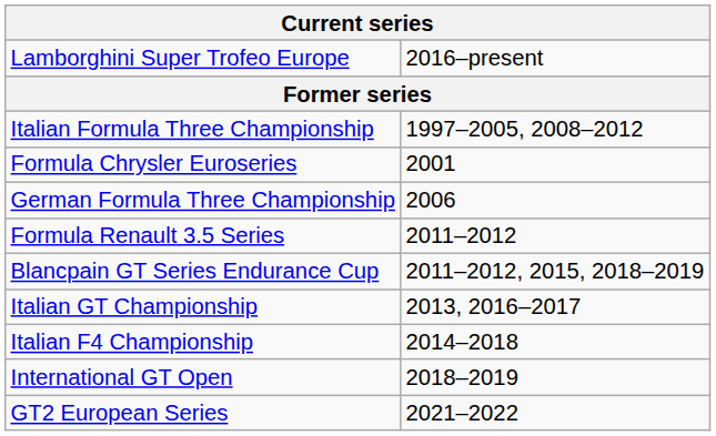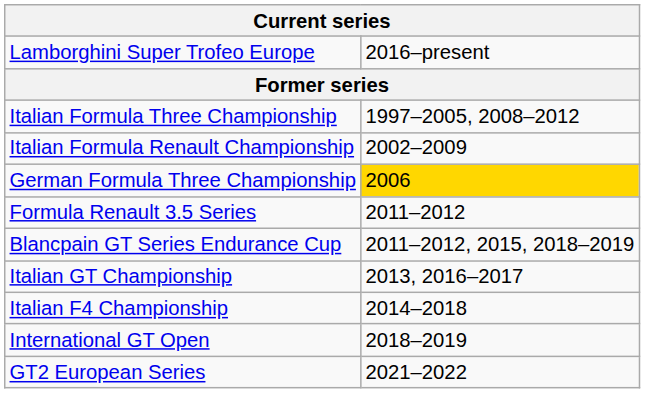 <table class="wikitable" border="1" style="font-size:85%;">
 <tr>
 <th colspan=2>Current series</th>
 </tr>
 <tr>
 <td><a href='#'>Lamborghini Super Trofeo Europe</a></td>
 <td>2016–present</td>
 </tr>
 <tr>
 <th colspan=2>Former series</th>
 </tr>
 <tr>
 <td><a href='#'>Italian Formula Three Championship</a></td>
 <td>1997–2005, 2008–2012</td>
 </tr>
 <tr>
-<td><a href='#'>Formula Chrysler Euroseries</a></td>
-<td>2001</td>
+<td><a href='#'>Italian Formula Renault Championship</a></td>
+<td>2002–2009</td>
 </tr>
 <tr>
 <td><a href='#'>German Formula Three Championship</a></td>
-<td>2006</td>
+<td style="background: gold;">2006</td>
 </tr>
 <tr>
 <td><a href='#'>Formula Renault 3.5 Series</a></td>
 <td>2011–2012</td>
 </tr>
 <tr>
 <td><a href='#'>Blancpain GT Series Endurance Cup</a></td>
 <td>2011–2012, 2015, 2018–2019</td>
 </tr>
 <tr>
 <td><a href='#'>Italian GT Championship</a></td>
 <td>2013, 2016–2017</td>
 </tr>
 <tr>
 <td><a href='#'>Italian F4 Championship</a></td>
 <td>2014–2018</td>
 </tr>
 <tr>
 <td><a href='#'>International GT Open</a></td>
 <td>2018–2019</td>
 </tr>
 <tr>
 <td><a href='#'>GT2 European Series</a></td>
 <td>2021–2022</td>
 </tr>
 </table>
